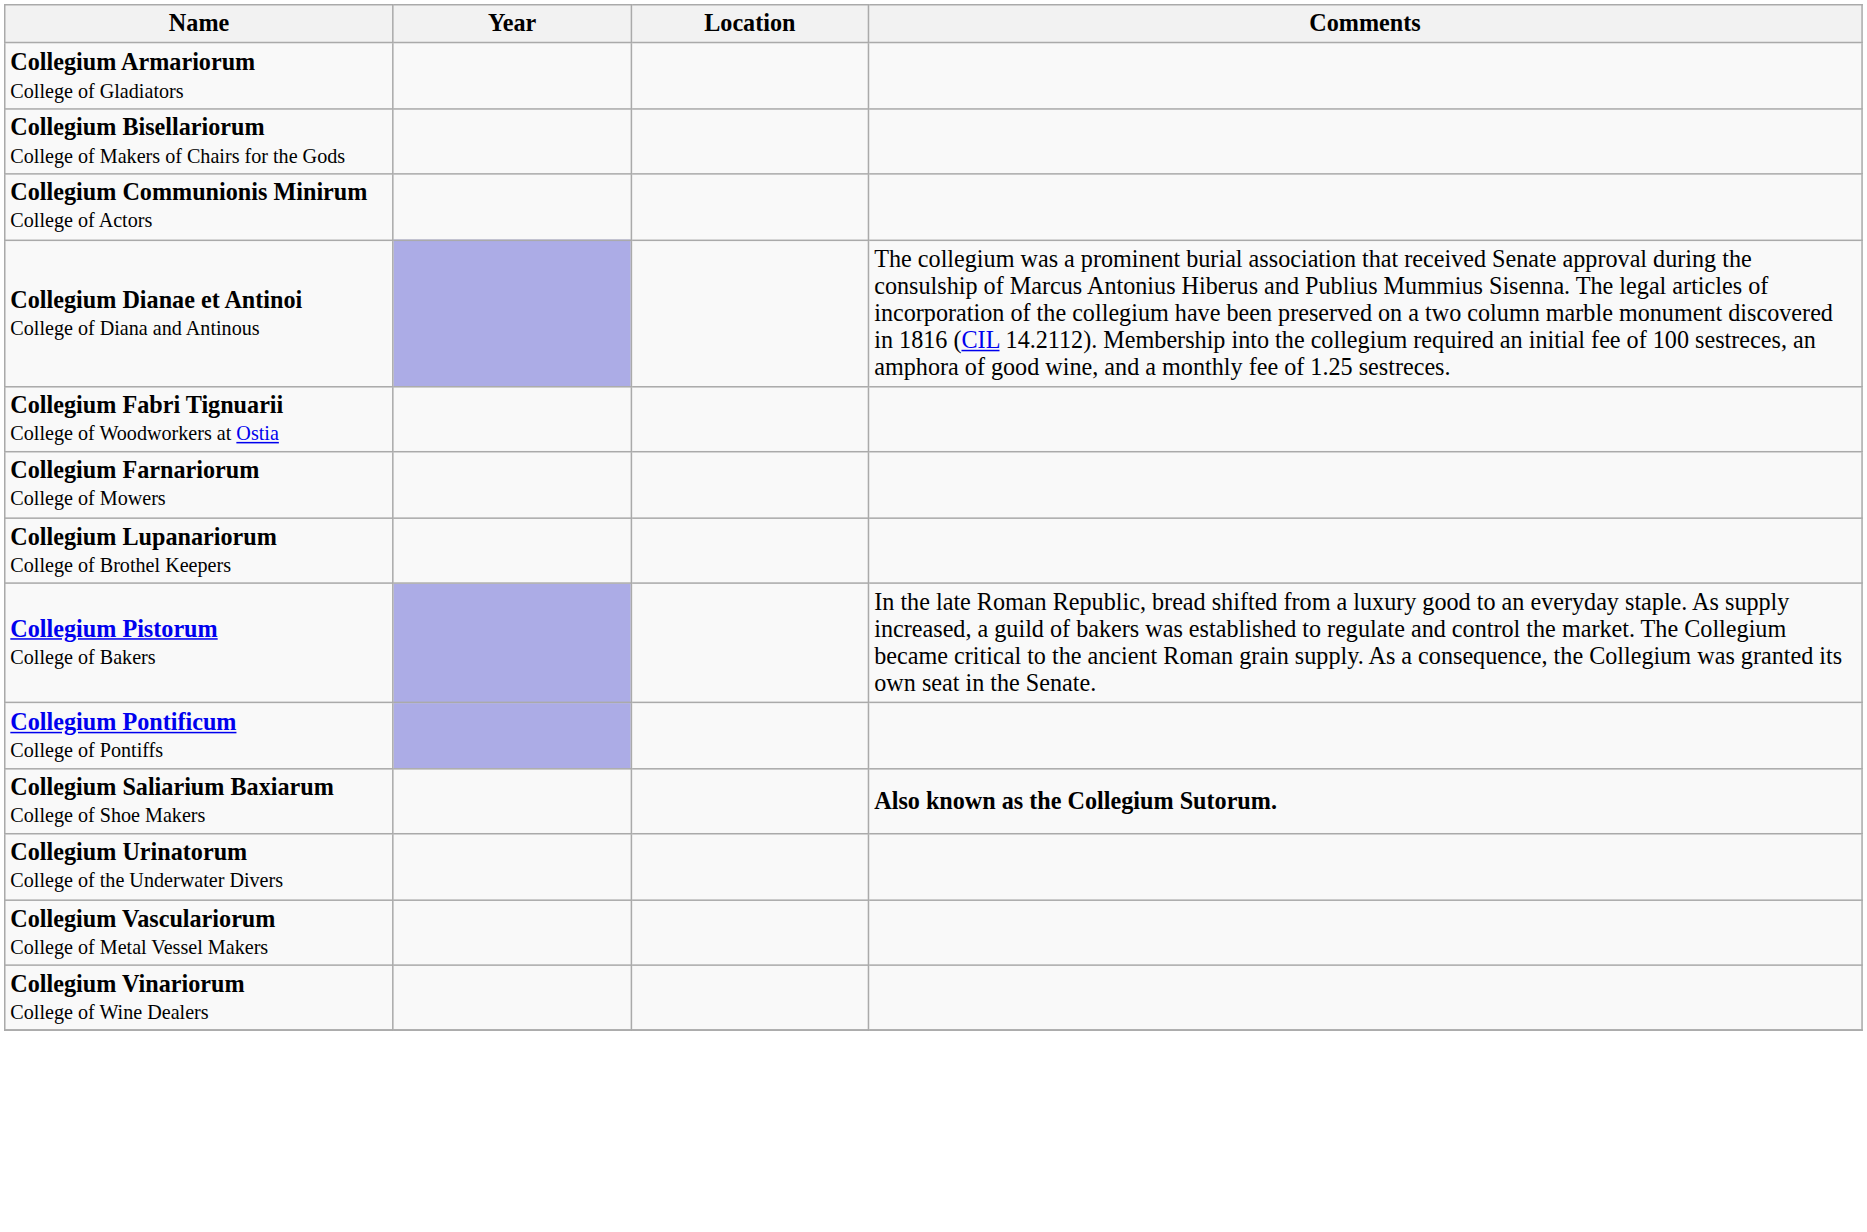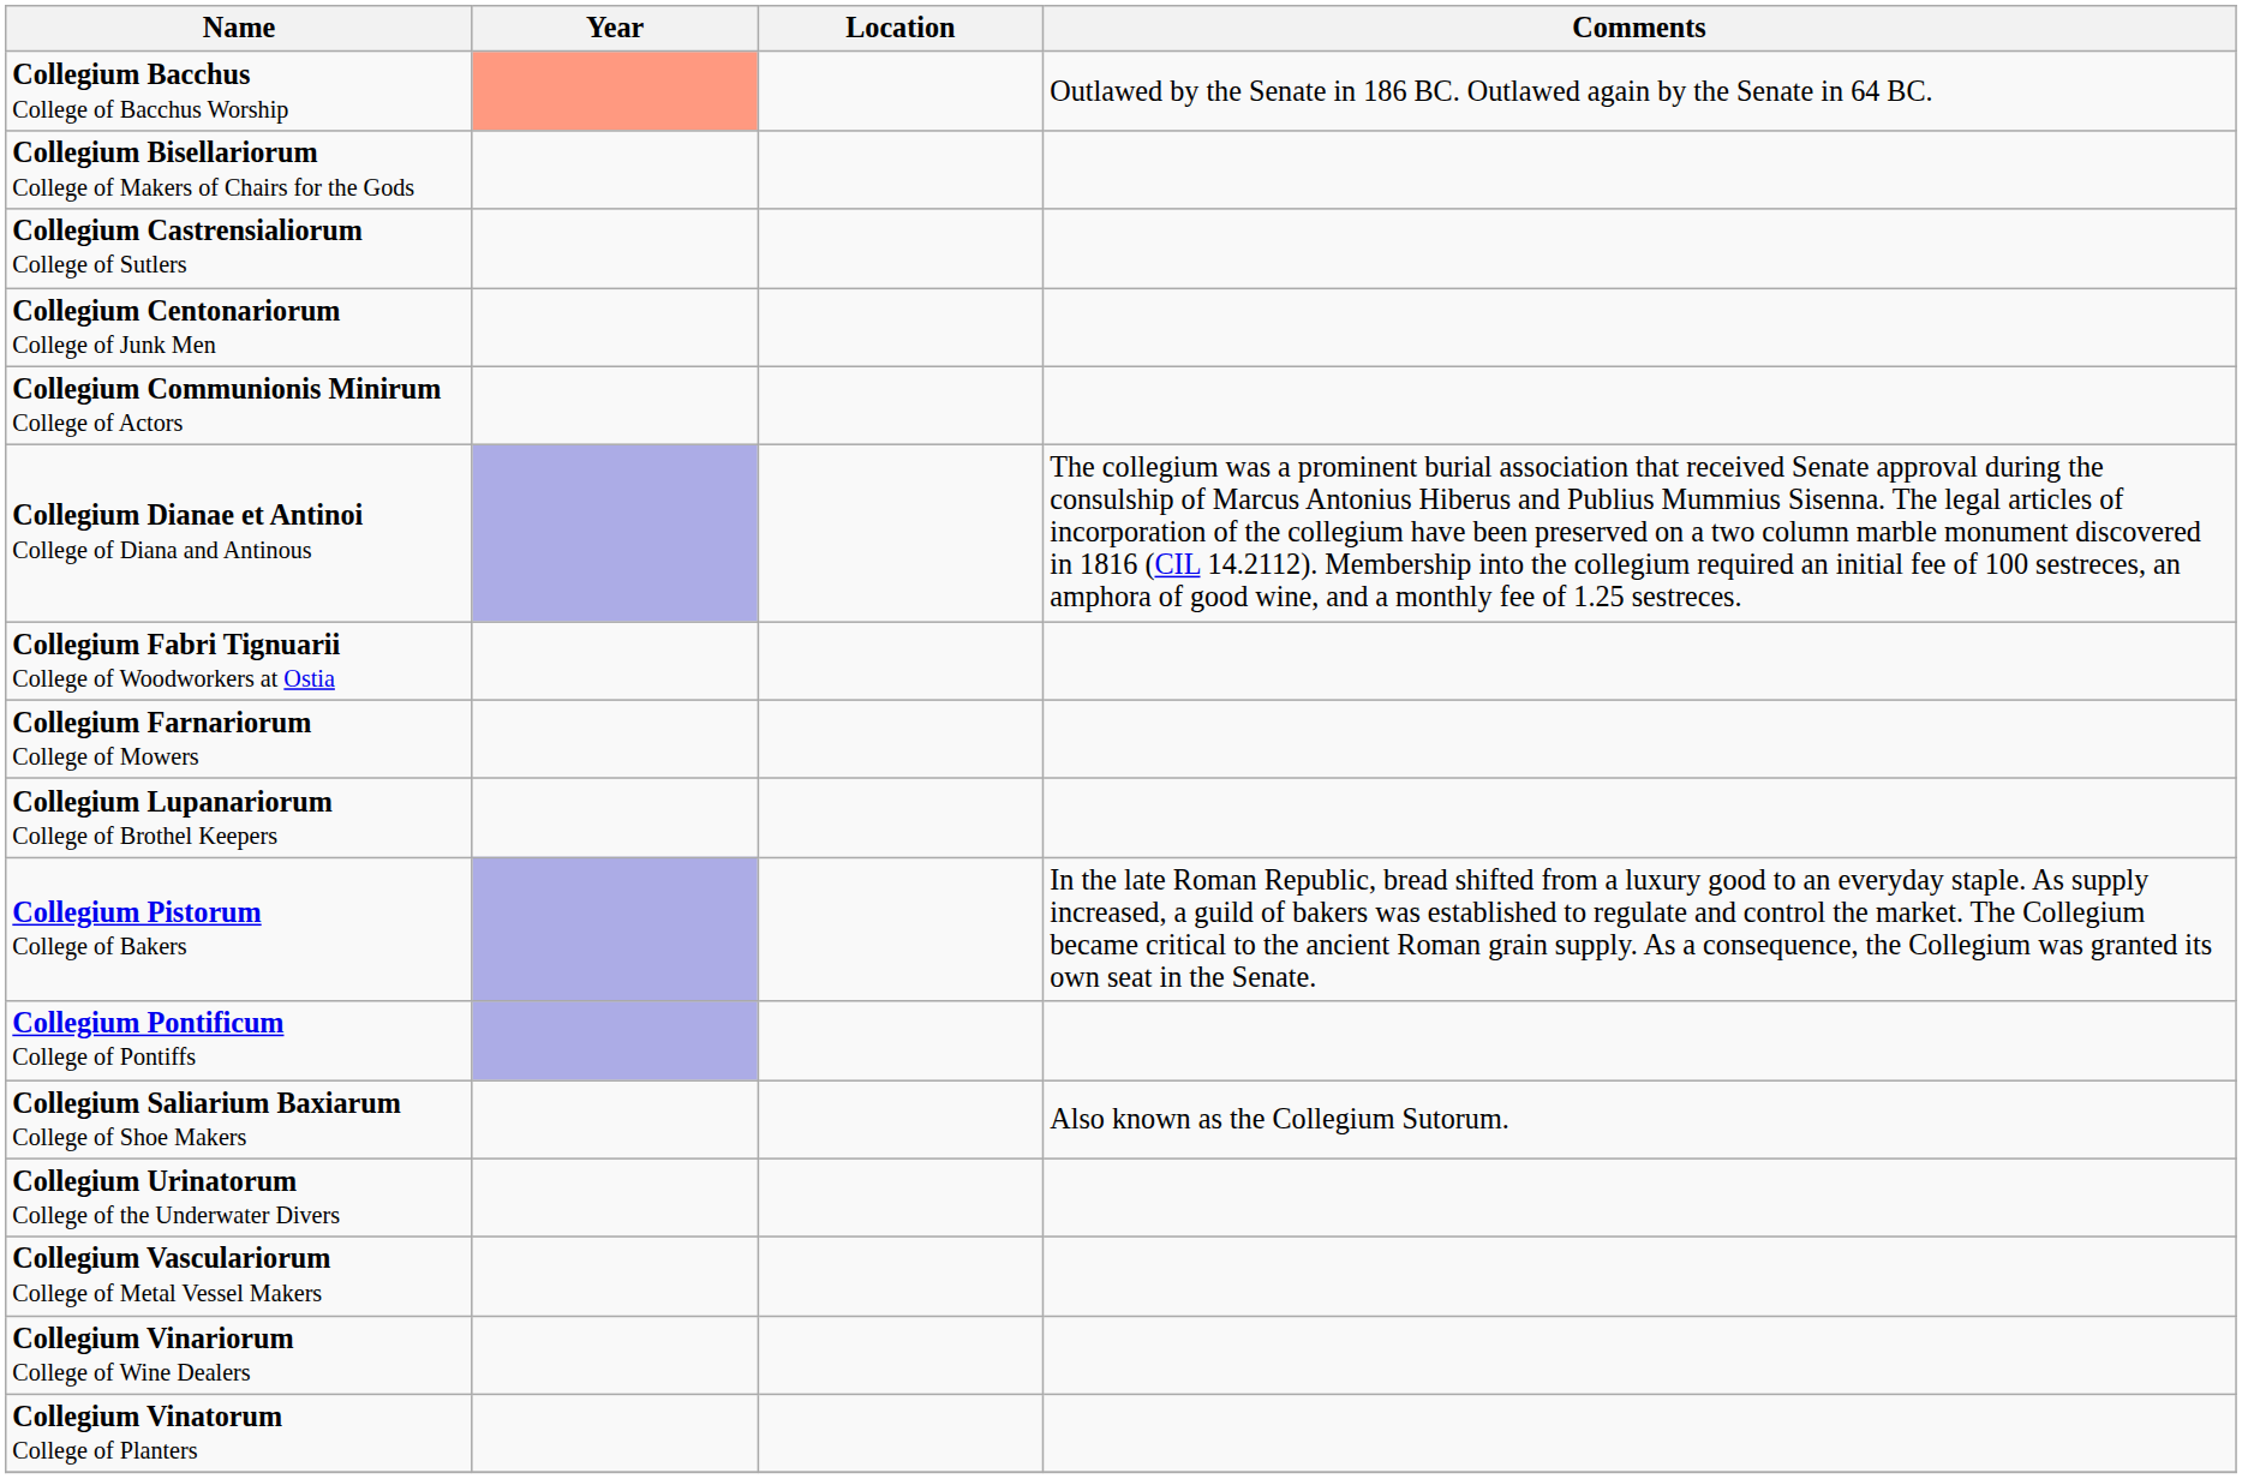 <table class="wikitable" style="width:1200">
 <tr>
 <th width="250">Name</th>
 <th width="150">Year</th>
 <th width="150">Location</th>
 <th width="650">Comments</th>
 </tr>
 <tr>
-<td><div><strong>Collegium Armariorum</strong><br> <small>College of Gladiators</small></div></td>
+<td><div><strong>Collegium Bacchus</strong><br> <small>College of Bacchus Worship</small></div></td>
+<td bgcolor="#FF9980"></td>
+<td></td>
+<td>Outlawed by the Senate in 186 BC.  Outlawed again by the Senate in 64 BC.</td>
+</tr>
+<tr>
+<td><div><strong>Collegium Bisellariorum</strong><br> <small>College of Makers of Chairs for the Gods</small></div></td>
 <td></td>
 <td></td>
 <td></td>
 </tr>
 <tr>
-<td><div><strong>Collegium Bisellariorum</strong><br> <small>College of Makers of Chairs for the Gods</small></div></td>
+<td><div><strong>Collegium Castrensialiorum</strong><br> <small>College of Sutlers</small></div></td>
+<td></td>
+<td></td>
+<td></td>
+</tr>
+<tr>
+<td><div><strong>Collegium Centonariorum</strong><br> <small>College of Junk Men</small></div></td>
 <td></td>
 <td></td>
 <td></td>
 </tr>
 <tr>
 <td><div><strong>Collegium Communionis Minirum</strong><br> <small>College of Actors</small></div></td>
 <td></td>
 <td></td>
 <td></td>
 </tr>
 <tr>
 <td><div><strong>Collegium Dianae et Antinoi</strong><br> <small>College of Diana and Antinous</small></div></td>
 <td bgcolor="#ACACE6"></td>
 <td></td>
 <td>The collegium was a prominent burial association that received Senate approval during the consulship of Marcus Antonius Hiberus and Publius Mummius Sisenna.  The legal articles of incorporation of the collegium have been preserved on a two column marble monument discovered in 1816 (<a href='#'>CIL</a> 14.2112).   Membership into the collegium required an initial fee of 100 sestreces, an amphora of good wine, and a monthly fee of 1.25 sestreces.</td>
 </tr>
 <tr>
 <td><div><strong>Collegium Fabri Tignuarii</strong><br> <small>College of Woodworkers at <a href='#'>Ostia</a></small></div></td>
 <td></td>
 <td></td>
 <td></td>
 </tr>
 <tr>
 <td><div><strong>Collegium Farnariorum</strong><br> <small>College of Mowers</small></div></td>
 <td></td>
 <td></td>
 <td></td>
 </tr>
 <tr>
 <td><div><strong>Collegium Lupanariorum</strong><br> <small>College of Brothel Keepers</small></div></td>
 <td></td>
 <td></td>
 <td></td>
 </tr>
 <tr>
 <td><div><strong><a href='#'>Collegium Pistorum</a></strong><br> <small>College of Bakers</small></div></td>
 <td bgcolor="#ACACE6"></td>
 <td></td>
 <td>In the late Roman Republic, bread shifted from a luxury good to an everyday staple.  As supply increased, a guild of bakers was established to regulate and control the market. The Collegium became critical to the ancient Roman grain supply. As a consequence, the Collegium was granted its own seat in the Senate.</td>
 </tr>
 <tr>
 <td><div><strong><a href='#'>Collegium Pontificum</a></strong><br> <small>College of Pontiffs</small></div></td>
 <td bgcolor="#ACACE6"></td>
 <td></td>
 <td></td>
 </tr>
 <tr>
 <td><div><strong>Collegium Saliarium Baxiarum</strong><br> <small>College of Shoe Makers</small></div></td>
 <td></td>
 <td></td>
-<td><strong>Also known as the Collegium Sutorum.</strong></td>
+<td>Also known as the Collegium Sutorum.</td>
 </tr>
 <tr>
 <td><div><strong>Collegium Urinatorum</strong><br> <small>College of the Underwater Divers</small></div></td>
 <td></td>
 <td></td>
 <td></td>
 </tr>
 <tr>
 <td><div><strong>Collegium Vasculariorum</strong><br> <small>College of Metal Vessel Makers</small></div></td>
 <td></td>
 <td></td>
 <td></td>
 </tr>
 <tr>
 <td><div><strong>Collegium Vinariorum</strong><br> <small>College of Wine Dealers</small></div></td>
 <td></td>
 <td></td>
 <td></td>
 </tr>
 <tr>
+<td><div><strong>Collegium Vinatorum</strong><br> <small>College of Planters</small></div></td>
+<td></td>
+<td></td>
+<td></td>
+</tr>
+<tr>
 </tr>
 </table>
